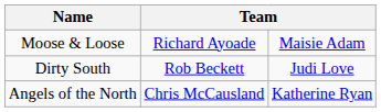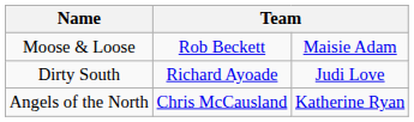 <table class="wikitable" style="text-align:center">
 <tr>
 <th>Name</th>
 <th colspan="2">Team</th>
 </tr>
 <tr>
 <td>Moose & Loose</td>
-<td><a href='#'>Richard Ayoade</a></td>
+<td><a href='#'>Rob Beckett</a></td>
 <td><a href='#'>Maisie Adam</a></td>
 </tr>
 <tr>
 <td>Dirty South</td>
-<td><a href='#'>Rob Beckett</a></td>
+<td><a href='#'>Richard Ayoade</a></td>
 <td><a href='#'>Judi Love</a></td>
 </tr>
 <tr>
 <td>Angels of the North</td>
 <td><a href='#'>Chris McCausland</a></td>
 <td><a href='#'>Katherine Ryan</a></td>
 </tr>
 </table>
